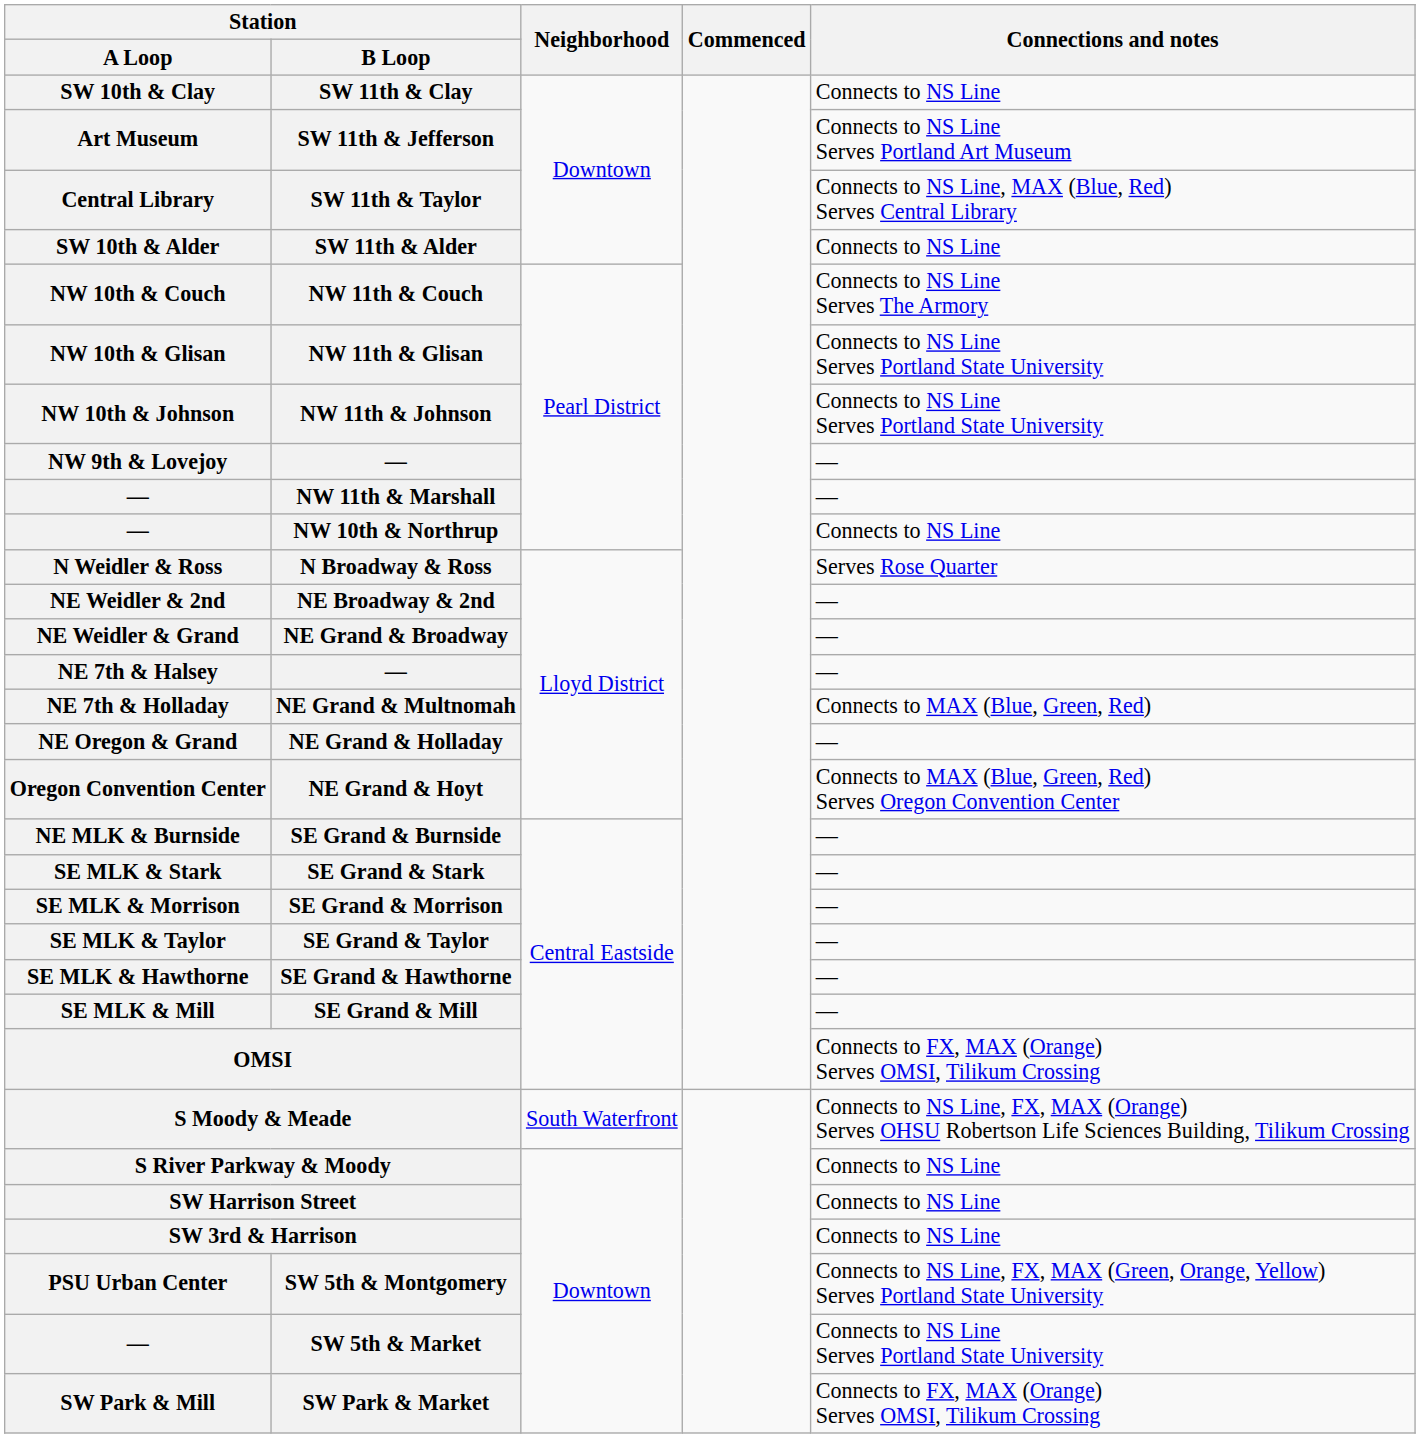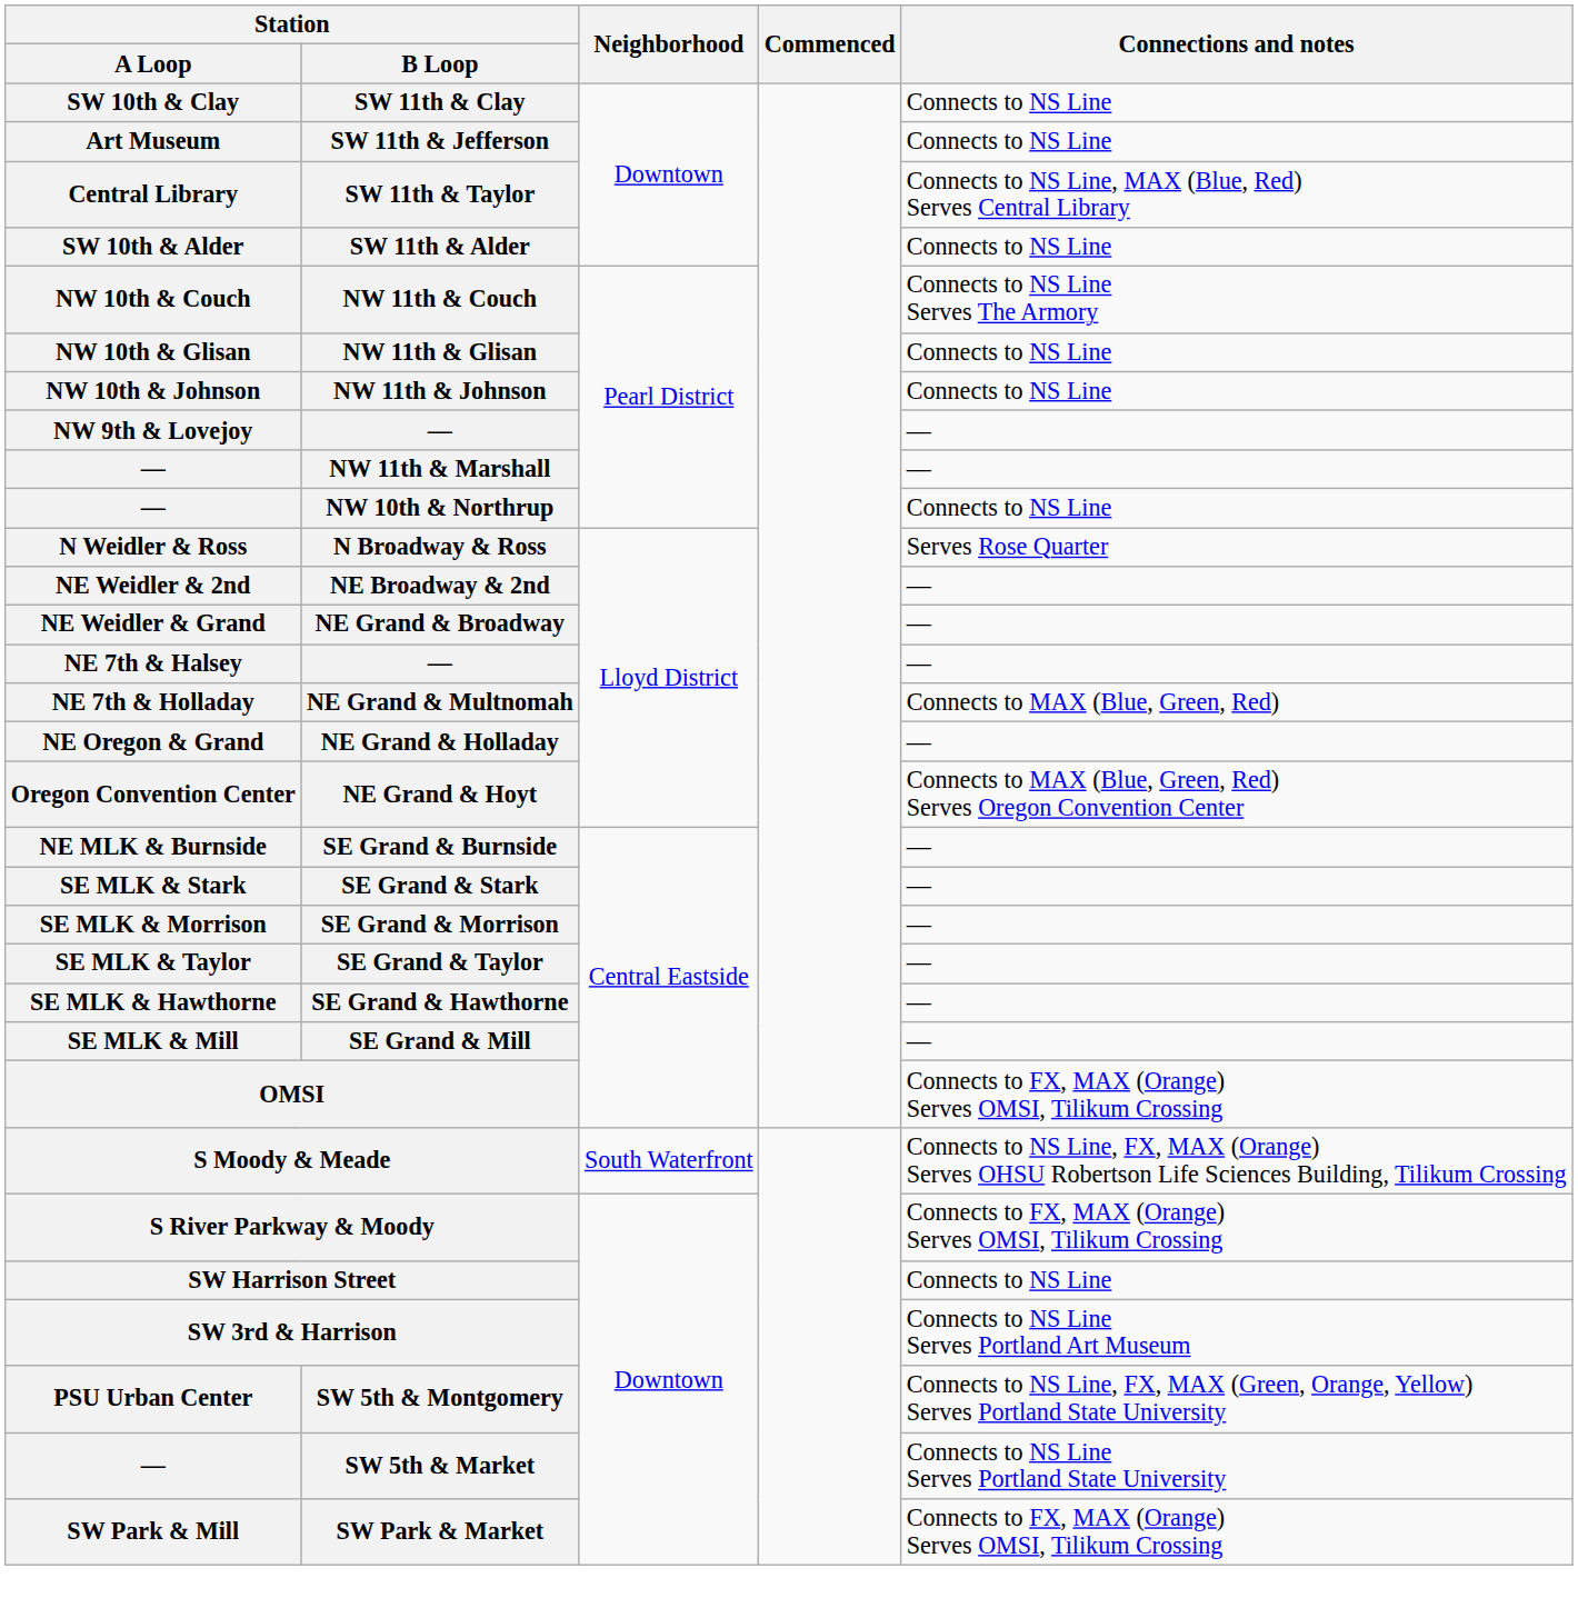 <table class="wikitable plainrowheaders">
 <tr>
 <th scope="col" colspan="2">Station</th>
 <th scope="col" rowspan="2">Neighborhood</th>
 <th scope="col" rowspan="2">Commenced</th>
 <th scope="col" rowspan="2">Connections and notes</th>
 </tr>
 <tr>
 <th scope="col">A Loop</th>
 <th scope="col">B Loop</th>
 </tr>
 <tr>
 <th scope="row">SW 10th & Clay</th>
 <th scope="row">SW 11th & Clay</th>
 <td rowspan="4" align="center"><a href='#'>Downtown</a></td>
 <td rowspan="24" align="center"></td>
 <td>Connects to <a href='#'>NS Line</a></td>
 </tr>
 <tr>
 <th scope="row">Art Museum</th>
 <th scope="row">SW 11th & Jefferson</th>
-<td>Connects to <a href='#'>NS Line</a><br>Serves <a href='#'>Portland Art Museum</a></td>
+<td>Connects to <a href='#'>NS Line</a></td>
 </tr>
 <tr>
 <th scope="row">Central Library</th>
 <th scope="row">SW 11th & Taylor</th>
 <td>Connects to <a href='#'>NS Line</a>, <a href='#'>MAX</a> (<a href='#'>Blue</a>, <a href='#'>Red</a>)<br>Serves <a href='#'>Central Library</a></td>
 </tr>
 <tr>
 <th scope="row">SW 10th & Alder</th>
 <th scope="row">SW 11th & Alder</th>
 <td>Connects to <a href='#'>NS Line</a></td>
 </tr>
 <tr>
 <th scope="row">NW 10th & Couch</th>
 <th scope="row">NW 11th & Couch</th>
 <td rowspan="6" align="center"><a href='#'>Pearl District</a></td>
 <td>Connects to <a href='#'>NS Line</a><br>Serves <a href='#'>The Armory</a></td>
 </tr>
 <tr>
 <th scope="row">NW 10th & Glisan</th>
 <th scope="row">NW 11th & Glisan</th>
-<td>Connects to <a href='#'>NS Line</a><br>Serves <a href='#'>Portland State University</a></td>
+<td>Connects to <a href='#'>NS Line</a></td>
 </tr>
 <tr>
 <th scope="row">NW 10th & Johnson</th>
 <th scope="row">NW 11th & Johnson</th>
-<td>Connects to <a href='#'>NS Line</a><br>Serves <a href='#'>Portland State University</a></td>
+<td>Connects to <a href='#'>NS Line</a></td>
 </tr>
 <tr>
 <th scope="row">NW 9th & Lovejoy</th>
 <th scope="row">—</th>
 <td>—</td>
 </tr>
 <tr>
 <th scope="row">—</th>
 <th scope="row">NW 11th & Marshall</th>
 <td>—</td>
 </tr>
 <tr>
 <th scope="row">—</th>
 <th scope="row">NW 10th & Northrup</th>
 <td>Connects to <a href='#'>NS Line</a></td>
 </tr>
 <tr>
 <th scope="row">N Weidler & Ross</th>
 <th scope="row">N Broadway & Ross</th>
 <td rowspan="7" align="center"><a href='#'>Lloyd District</a></td>
 <td>Serves <a href='#'>Rose Quarter</a></td>
 </tr>
 <tr>
 <th scope="row">NE Weidler & 2nd</th>
 <th scope="row">NE Broadway & 2nd</th>
 <td>—</td>
 </tr>
 <tr>
 <th scope="row">NE Weidler & Grand</th>
 <th scope="row">NE Grand & Broadway</th>
 <td>—</td>
 </tr>
 <tr>
 <th scope="row">NE 7th & Halsey</th>
 <th scope="row">—</th>
 <td>—</td>
 </tr>
 <tr>
 <th scope="row">NE 7th & Holladay</th>
 <th scope="row">NE Grand & Multnomah</th>
 <td>Connects to <a href='#'>MAX</a> (<a href='#'>Blue</a>, <a href='#'>Green</a>, <a href='#'>Red</a>)</td>
 </tr>
 <tr>
 <th scope="row">NE Oregon & Grand</th>
 <th scope="row">NE Grand & Holladay</th>
 <td>—</td>
 </tr>
 <tr>
 <th scope="row">Oregon Convention Center</th>
 <th scope="row">NE Grand & Hoyt</th>
 <td>Connects to <a href='#'>MAX</a> (<a href='#'>Blue</a>, <a href='#'>Green</a>, <a href='#'>Red</a>)<br>Serves <a href='#'>Oregon Convention Center</a></td>
 </tr>
 <tr>
 <th scope="row">NE MLK & Burnside</th>
 <th scope="row">SE Grand & Burnside</th>
 <td rowspan="7" align="center"><a href='#'>Central Eastside</a></td>
 <td>—</td>
 </tr>
 <tr>
 <th scope="row">SE MLK & Stark</th>
 <th scope="row">SE Grand & Stark</th>
 <td>—</td>
 </tr>
 <tr>
 <th scope="row">SE MLK & Morrison</th>
 <th scope="row">SE Grand & Morrison</th>
 <td>—</td>
 </tr>
 <tr>
 <th scope="row">SE MLK & Taylor</th>
 <th scope="row">SE Grand & Taylor</th>
 <td>—</td>
 </tr>
 <tr>
 <th scope="row">SE MLK & Hawthorne</th>
 <th scope="row">SE Grand & Hawthorne</th>
 <td>—</td>
 </tr>
 <tr>
 <th scope="row">SE MLK & Mill</th>
 <th scope="row">SE Grand & Mill</th>
 <td>—</td>
 </tr>
 <tr>
 <th scope="row" colspan="2">OMSI</th>
 <td>Connects to <a href='#'>FX</a>, <a href='#'>MAX</a> (<a href='#'>Orange</a>)<br>Serves <a href='#'>OMSI</a>, <a href='#'>Tilikum Crossing</a></td>
 </tr>
 <tr>
 <th scope="row" colspan="2">S Moody & Meade</th>
 <td align="center"><a href='#'>South Waterfront</a></td>
 <td rowspan="7" align="center"></td>
 <td>Connects to <a href='#'>NS Line</a>, <a href='#'>FX</a>, <a href='#'>MAX</a> (<a href='#'>Orange</a>)<br>Serves <a href='#'>OHSU</a> Robertson Life Sciences Building, <a href='#'>Tilikum Crossing</a></td>
 </tr>
 <tr>
 <th scope="row" colspan="2">S River Parkway & Moody</th>
 <td rowspan="6" align="center"><a href='#'>Downtown</a></td>
-<td>Connects to <a href='#'>NS Line</a></td>
+<td>Connects to <a href='#'>FX</a>, <a href='#'>MAX</a> (<a href='#'>Orange</a>)<br>Serves <a href='#'>OMSI</a>, <a href='#'>Tilikum Crossing</a></td>
 </tr>
 <tr>
 <th scope="row" colspan="2">SW Harrison Street</th>
 <td>Connects to <a href='#'>NS Line</a></td>
 </tr>
 <tr>
 <th scope="row" colspan="2">SW 3rd & Harrison</th>
-<td>Connects to <a href='#'>NS Line</a></td>
+<td>Connects to <a href='#'>NS Line</a><br>Serves <a href='#'>Portland Art Museum</a></td>
 </tr>
 <tr>
 <th scope="row">PSU Urban Center</th>
 <th scope="row">SW 5th & Montgomery</th>
 <td>Connects to <a href='#'>NS Line</a>, <a href='#'>FX</a>, <a href='#'>MAX</a> (<a href='#'>Green</a>, <a href='#'>Orange</a>, <a href='#'>Yellow</a>)<br>Serves <a href='#'>Portland State University</a></td>
 </tr>
 <tr>
 <th scope="row">—</th>
 <th scope="row">SW 5th & Market</th>
 <td>Connects to <a href='#'>NS Line</a><br>Serves <a href='#'>Portland State University</a></td>
 </tr>
 <tr>
 <th scope="row">SW Park & Mill</th>
 <th scope="row">SW Park & Market</th>
 <td>Connects to <a href='#'>FX</a>, <a href='#'>MAX</a> (<a href='#'>Orange</a>)<br>Serves <a href='#'>OMSI</a>, <a href='#'>Tilikum Crossing</a></td>
 </tr>
 </table>
